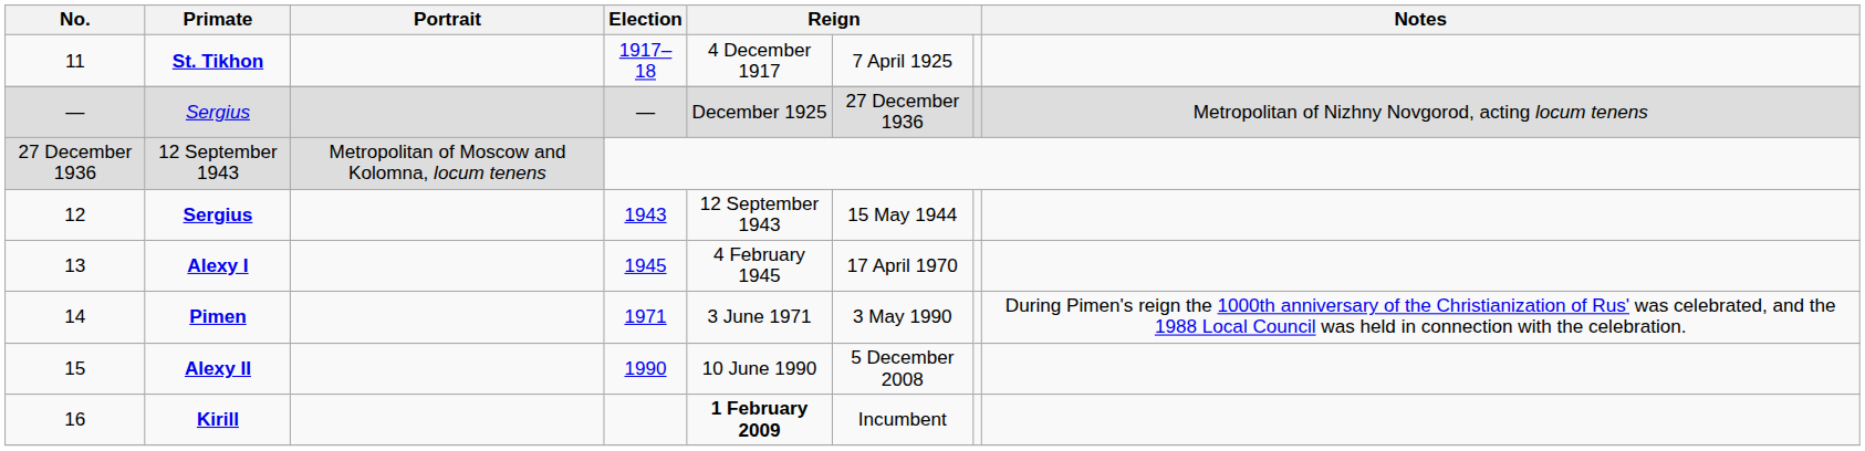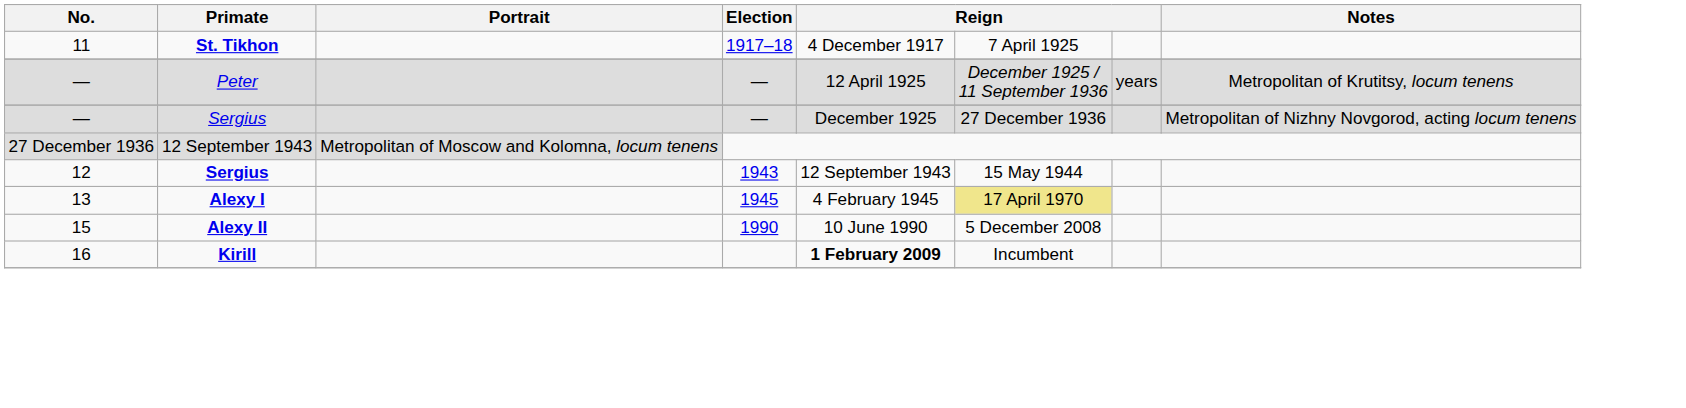 <table class="wikitable" style="text-align:center;">
 <tr>
 <th>No.</th>
 <th>Primate</th>
 <th>Portrait</th>
 <th>Election</th>
 <th colspan="3">Reign</th>
 <th>Notes</th>
 </tr>
 <tr>
 <td>11</td>
 <td><strong><a href='#'>St. Tikhon</a></strong><br></td>
 <td></td>
 <td><a href='#'>1917–18</a></td>
 <td>4 December 1917</td>
 <td>7 April 1925</td>
 <td></td>
 <td></td>
 </tr>
 <tr>
+</tr>
+<tr bgcolor="#dddddd">
+<td>—</td>
+<td><em><a href='#'>Peter</a><br></em></td>
+<td></td>
+<td>—</td>
+<td>12 April 1925</td>
+<td><em>December 1925 / <br> 11 September 1936</em></td>
+<td> years</td>
+<td>Metropolitan of Krutitsy, <em>locum tenens</em></td>
 </tr>
 <tr>
 </tr>
 <tr bgcolor="#dddddd">
 <td rowspan=2>—</td>
 <td rowspan=2><em><a href='#'>Sergius</a><br></em></td>
 <td rowspan=2></td>
 <td rowspan=2>—</td>
 <td>December 1925</td>
 <td>27 December 1936</td>
 <td rowspan=2></td>
 <td>Metropolitan of Nizhny Novgorod, acting <em>locum tenens</em></td>
 </tr>
 <tr>
 </tr>
 <tr bgcolor="#dddddd">
 <td>27 December 1936</td>
 <td>12 September 1943</td>
 <td>Metropolitan of Moscow and Kolomna, <em>locum tenens</em></td>
 </tr>
 <tr>
 <td>12</td>
 <td><strong><a href='#'>Sergius</a></strong><br></td>
 <td></td>
 <td><a href='#'>1943</a></td>
 <td>12 September 1943</td>
 <td>15 May 1944</td>
 <td></td>
 <td></td>
 </tr>
 <tr>
 <td>13</td>
 <td><strong><a href='#'>Alexy I</a></strong><br></td>
 <td></td>
 <td><a href='#'>1945</a></td>
 <td>4 February 1945</td>
-<td>17 April 1970</td>
+<td style="background: khaki;">17 April 1970</td>
 <td></td>
 <td></td>
-</tr>
-<tr>
-<td>14</td>
-<td><strong><a href='#'>Pimen</a></strong><br></td>
-<td></td>
-<td><a href='#'>1971</a></td>
-<td>3 June 1971</td>
-<td>3 May 1990</td>
-<td></td>
-<td>During Pimen's reign the <a href='#'>1000th anniversary of the Christianization of Rus'</a> was celebrated, and the <a href='#'>1988 Local Council</a> was held in connection with the celebration.</td>
 </tr>
 <tr>
 <td>15</td>
 <td><strong><a href='#'>Alexy II</a></strong><br></td>
 <td></td>
 <td><a href='#'>1990</a></td>
 <td>10 June 1990</td>
 <td>5 December 2008</td>
 <td></td>
 <td></td>
 </tr>
 <tr>
 <td>16</td>
 <td><strong><a href='#'>Kirill</a></strong><br></td>
 <td></td>
 <td></td>
 <td><strong>1 February 2009</strong></td>
 <td>Incumbent</td>
 <td><br></td>
 <td></td>
 </tr>
 <tr>
 </tr>
 </table>
